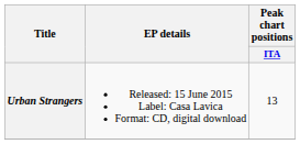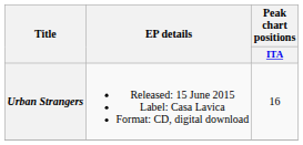 <table class="wikitable plainrowheaders" style="text-align:center;">
 <tr>
 <th scope="col" rowspan="2">Title</th>
 <th scope="col" rowspan="2">EP details</th>
 <th scope="col" colspan="1">Peak chart positions</th>
 </tr>
 <tr>
 <th scope="col" style="width:3em;font-size:90%;"><a href='#'>ITA</a><br></th>
 </tr>
 <tr>
 <th scope="row"><em>Urban Strangers</em></th>
 <td><br><ul><li>Released: 15 June 2015</li><li>Label: Casa Lavica</li><li>Format: CD, digital download</li></ul></td>
-<td>13</td>
+<td>16</td>
 </tr>
 <tr>
 </tr>
 </table>
